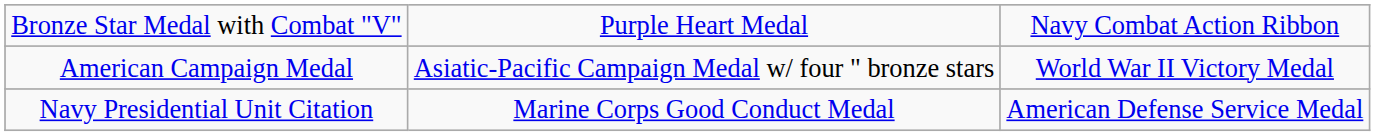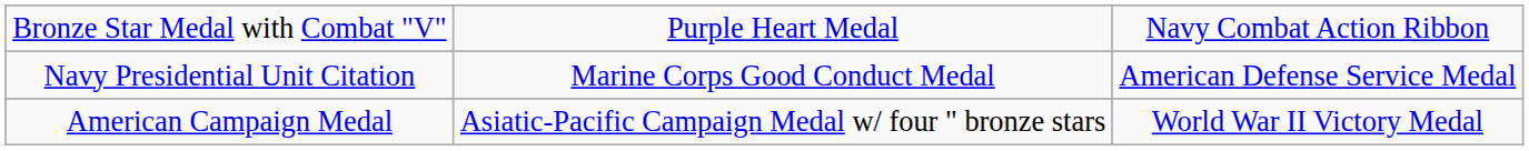 <table class="wikitable" style="margin:1em auto; text-align:center;">
 <tr>
 <td><a href='#'>Bronze Star Medal</a> with <a href='#'>Combat "V"</a></td>
 <td><a href='#'>Purple Heart Medal</a></td>
 <td><a href='#'>Navy Combat Action Ribbon</a></td>
 </tr>
 <tr>
+<td><a href='#'>Navy Presidential Unit Citation</a></td>
+<td><a href='#'>Marine Corps Good Conduct Medal</a></td>
+<td><a href='#'>American Defense Service Medal</a></td>
+</tr>
+<tr>
 <td><a href='#'>American Campaign Medal</a></td>
 <td><a href='#'>Asiatic-Pacific Campaign Medal</a> w/ four " bronze stars</td>
 <td><a href='#'>World War II Victory Medal</a></td>
 </tr>
-<tr>
-<td><a href='#'>Navy Presidential Unit Citation</a></td>
-<td><a href='#'>Marine Corps Good Conduct Medal</a></td>
-<td><a href='#'>American Defense Service Medal</a></td>
-</tr>
 </table>
